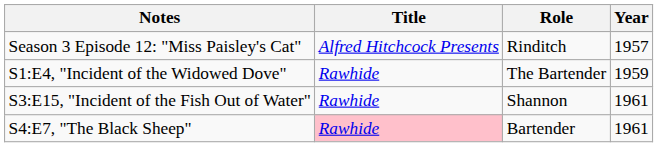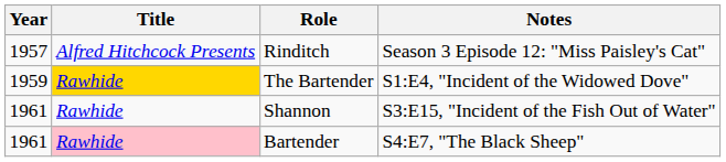 <table class="wikitable">
 <tr>
-<th>Notes</th>
+<th>Year</th>
 <th>Title</th>
 <th>Role</th>
-<th>Year</th>
+<th>Notes</th>
 </tr>
 <tr>
-<td>Season 3 Episode 12: "Miss Paisley's Cat"</td>
+<td>1957</td>
 <td><em><a href='#'>Alfred Hitchcock Presents</a></em></td>
 <td>Rinditch</td>
-<td>1957</td>
+<td>Season 3 Episode 12: "Miss Paisley's Cat"</td>
 </tr>
 <tr>
+<td>1959</td>
+<td style="background: gold;"><em><a href='#'>Rawhide</a></em></td>
+<td>The Bartender</td>
 <td>S1:E4, "Incident of the Widowed Dove"</td>
-<td><em><a href='#'>Rawhide</a></em></td>
-<td>The Bartender</td>
-<td>1959</td>
 </tr>
 <tr>
-<td>S3:E15, "Incident of the Fish Out of Water"</td>
+<td>1961</td>
 <td><em><a href='#'>Rawhide</a></em></td>
 <td>Shannon</td>
-<td>1961</td>
+<td>S3:E15, "Incident of the Fish Out of Water"</td>
 </tr>
 <tr>
-<td>S4:E7, "The Black Sheep"</td>
+<td>1961</td>
 <td style="background: pink;"><em><a href='#'>Rawhide</a></em></td>
 <td>Bartender</td>
-<td>1961</td>
+<td>S4:E7, "The Black Sheep"</td>
 </tr>
 </table>
